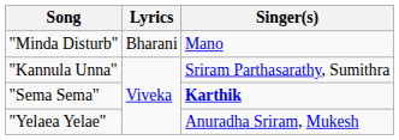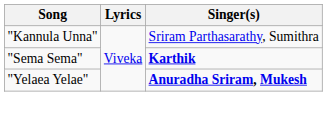 <table class="wikitable sortable">
 <tr>
 <th>Song</th>
 <th>Lyrics</th>
 <th>Singer(s)</th>
-</tr>
-<tr>
-<td>"Minda Disturb"</td>
-<td>Bharani</td>
-<td><a href='#'>Mano</a></td>
 </tr>
 <tr>
 <td>"Kannula Unna"</td>
 <td rowspan="3"><a href='#'>Viveka</a></td>
 <td><a href='#'>Sriram Parthasarathy</a>, Sumithra</td>
 </tr>
 <tr>
 <td>"Sema Sema"</td>
 <td><strong><a href='#'>Karthik</a></strong></td>
 </tr>
 <tr>
 <td>"Yelaea Yelae"</td>
-<td><a href='#'>Anuradha Sriram</a>, <a href='#'>Mukesh</a></td>
+<td><strong><a href='#'>Anuradha Sriram</a>, <a href='#'>Mukesh</a></strong></td>
 </tr>
 </table>
